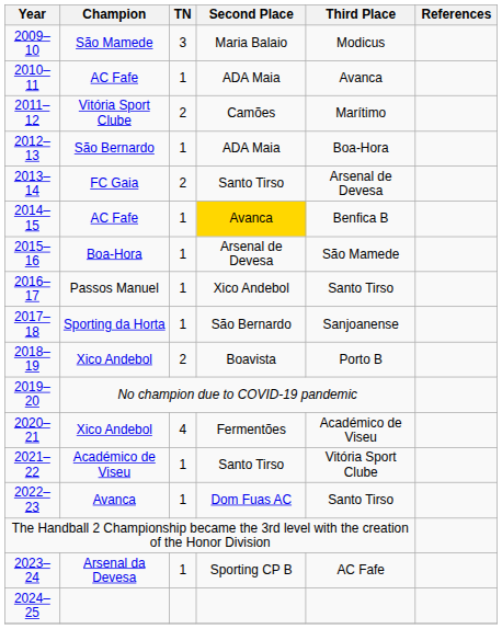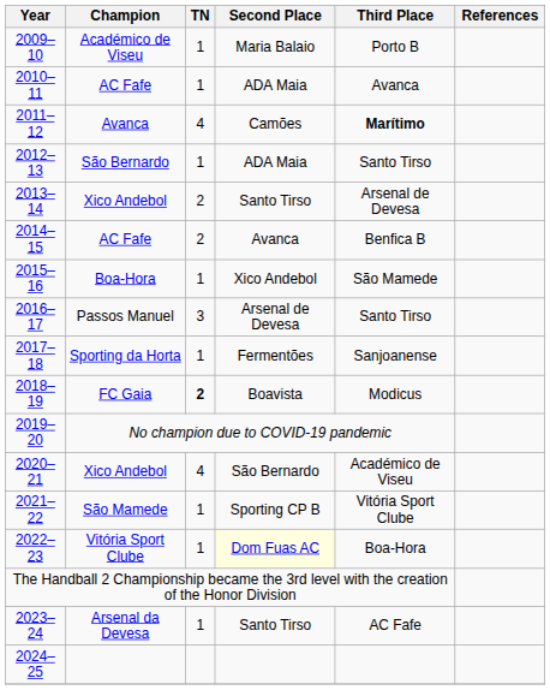 <table class="wikitable" style="text-align:center;">
 <tr>
 <th width="10%">Year</th>
 <th width="20%">Champion</th>
 <th width="5%">TN</th>
 <th width="20%">Second Place</th>
 <th width="20%">Third Place</th>
 <th width="10%">References</th>
 </tr>
 <tr>
 <td><a href='#'>2009–10</a></td>
-<td><a href='#'>São Mamede</a></td>
-<td>3</td>
+<td><a href='#'>Académico de Viseu</a></td>
+<td>1</td>
 <td>Maria Balaio</td>
-<td>Modicus</td>
+<td>Porto B</td>
 <td></td>
 </tr>
 <tr>
 <td><a href='#'>2010–11</a></td>
 <td><a href='#'>AC Fafe</a></td>
 <td>1</td>
 <td>ADA Maia</td>
 <td>Avanca</td>
 <td></td>
 </tr>
 <tr>
 <td><a href='#'>2011–12</a></td>
-<td><a href='#'>Vitória Sport Clube</a></td>
-<td>2</td>
+<td><a href='#'>Avanca</a></td>
+<td>4</td>
 <td>Camões</td>
-<td>Marítimo</td>
+<td><strong>Marítimo</strong></td>
 <td></td>
 </tr>
 <tr>
 <td><a href='#'>2012–13</a></td>
 <td><a href='#'>São Bernardo</a></td>
 <td>1</td>
 <td>ADA Maia</td>
-<td>Boa-Hora</td>
+<td>Santo Tirso</td>
 <td></td>
 </tr>
 <tr>
 <td><a href='#'>2013–14</a></td>
-<td><a href='#'>FC Gaia</a></td>
+<td><a href='#'>Xico Andebol</a></td>
 <td>2</td>
 <td>Santo Tirso</td>
 <td>Arsenal de Devesa</td>
 <td></td>
 </tr>
 <tr>
 <td><a href='#'>2014–15</a></td>
 <td><a href='#'>AC Fafe</a></td>
-<td>1</td>
-<td style="background: gold;">Avanca</td>
+<td>2</td>
+<td>Avanca</td>
 <td>Benfica B</td>
 <td></td>
 </tr>
 <tr>
 <td><a href='#'>2015–16</a></td>
 <td><a href='#'>Boa-Hora</a></td>
 <td>1</td>
-<td>Arsenal de Devesa</td>
+<td>Xico Andebol</td>
 <td>São Mamede</td>
 <td></td>
 </tr>
 <tr>
 <td><a href='#'>2016–17</a></td>
 <td>Passos Manuel</td>
-<td>1</td>
-<td>Xico Andebol</td>
+<td>3</td>
+<td>Arsenal de Devesa</td>
 <td>Santo Tirso</td>
 <td></td>
 </tr>
 <tr>
 <td><a href='#'>2017–18</a></td>
 <td><a href='#'>Sporting da Horta</a></td>
 <td>1</td>
-<td>São Bernardo</td>
+<td>Fermentões</td>
 <td>Sanjoanense</td>
 <td></td>
 </tr>
 <tr>
 <td><a href='#'>2018–19</a></td>
-<td><a href='#'>Xico Andebol</a></td>
-<td>2</td>
+<td><a href='#'>FC Gaia</a></td>
+<td><strong>2</strong></td>
 <td>Boavista</td>
-<td>Porto B</td>
+<td>Modicus</td>
 <td></td>
 </tr>
 <tr>
 <td><a href='#'>2019–20</a></td>
 <td colspan="4"><em>No champion due to COVID-19 pandemic</em></td>
 <td></td>
 </tr>
 <tr>
 <td><a href='#'>2020–21</a></td>
 <td><a href='#'>Xico Andebol</a></td>
 <td>4</td>
-<td>Fermentões</td>
+<td>São Bernardo</td>
 <td>Académico de Viseu</td>
 <td></td>
 </tr>
 <tr>
 <td><a href='#'>2021–22</a></td>
-<td><a href='#'>Académico de Viseu</a></td>
+<td><a href='#'>São Mamede</a></td>
 <td>1</td>
-<td>Santo Tirso</td>
+<td>Sporting CP B</td>
 <td>Vitória Sport Clube</td>
 <td></td>
 </tr>
 <tr>
 <td><a href='#'>2022–23</a></td>
-<td><a href='#'>Avanca</a></td>
+<td><a href='#'>Vitória Sport Clube</a></td>
 <td>1</td>
-<td><a href='#'>Dom Fuas AC</a></td>
-<td>Santo Tirso</td>
+<td style="background: lightyellow;"><a href='#'>Dom Fuas AC</a></td>
+<td>Boa-Hora</td>
 <td></td>
 </tr>
 <tr>
 <td colspan="5">The Handball 2 Championship became the 3rd level with the creation of the Honor Division</td>
 <td></td>
 </tr>
 <tr>
 <td><a href='#'>2023–24</a></td>
 <td><a href='#'>Arsenal da Devesa</a></td>
 <td>1</td>
-<td>Sporting CP B</td>
+<td>Santo Tirso</td>
 <td>AC Fafe</td>
 <td></td>
 </tr>
 <tr>
 <td><a href='#'>2024–25</a></td>
 <td></td>
 <td></td>
 <td></td>
 <td></td>
 <td></td>
 </tr>
 <tr>
 </tr>
 </table>
